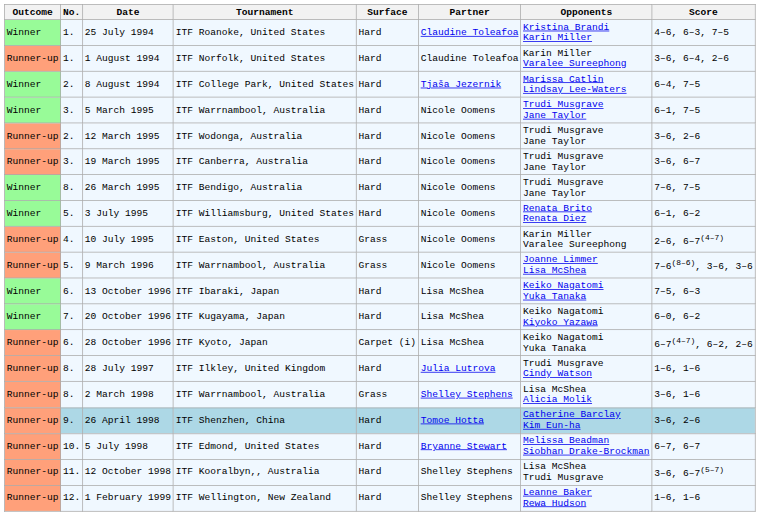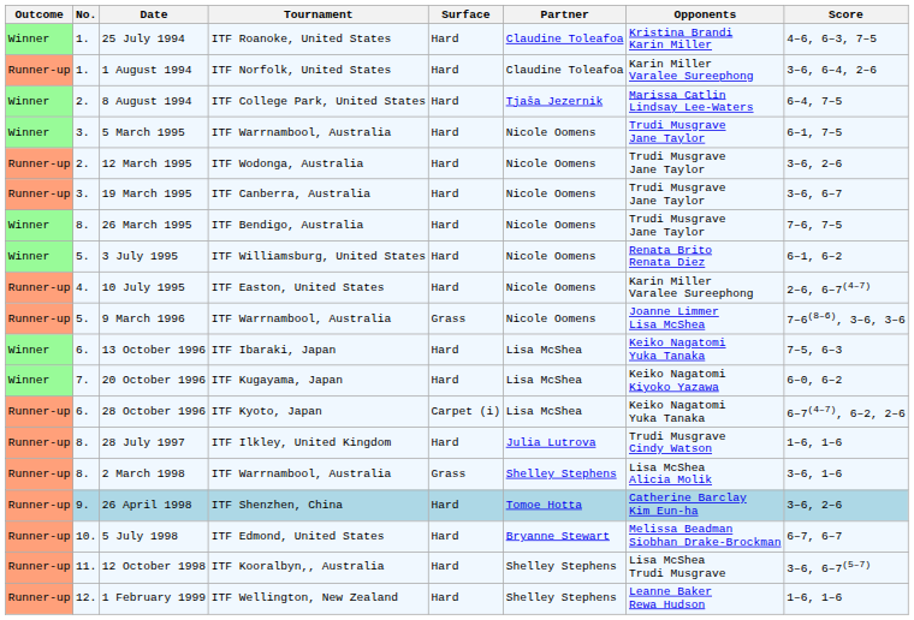 <table class="sortable wikitable" style=font-size:97%>
 <tr>
 <th>Outcome</th>
 <th>No.</th>
 <th>Date</th>
 <th>Tournament</th>
 <th>Surface</th>
 <th>Partner</th>
 <th>Opponents</th>
 <th>Score</th>
 </tr>
 <tr bgcolor="#f0f8ff">
 <td style="background:#98fb98;">Winner</td>
 <td>1.</td>
 <td>25 July 1994</td>
 <td>ITF Roanoke, United States</td>
 <td>Hard</td>
 <td> <a href='#'>Claudine Toleafoa</a></td>
 <td> <a href='#'>Kristina Brandi</a> <br>  <a href='#'>Karin Miller</a></td>
 <td>4–6, 6–3, 7–5</td>
 </tr>
 <tr bgcolor="#f0f8ff">
 <td style="background:#ffa07a;">Runner-up</td>
 <td>1.</td>
 <td>1 August 1994</td>
 <td>ITF Norfolk, United States</td>
 <td>Hard</td>
 <td> Claudine Toleafoa</td>
 <td> Karin Miller <br>  <a href='#'>Varalee Sureephong</a></td>
 <td>3–6, 6–4, 2–6</td>
 </tr>
 <tr style="background:#f0f8ff;">
 <td style="background:#98fb98;">Winner</td>
 <td>2.</td>
 <td>8 August 1994</td>
 <td>ITF College Park, United States</td>
 <td>Hard</td>
 <td> <a href='#'>Tjaša Jezernik</a></td>
 <td> <a href='#'>Marissa Catlin</a> <br>  <a href='#'>Lindsay Lee-Waters</a></td>
 <td>6–4, 7–5</td>
 </tr>
 <tr style="background:#f0f8ff;">
 <td style="background:#98fb98;">Winner</td>
 <td>3.</td>
 <td>5 March 1995</td>
 <td>ITF Warrnambool, Australia</td>
 <td>Hard</td>
 <td> Nicole Oomens</td>
 <td> <a href='#'>Trudi Musgrave</a> <br>  <a href='#'>Jane Taylor</a></td>
 <td>6–1, 7–5</td>
 </tr>
 <tr style="background:#f0f8ff;">
 <td style="background:#ffa07a;">Runner-up</td>
 <td>2.</td>
 <td>12 March 1995</td>
 <td>ITF Wodonga, Australia</td>
 <td>Hard</td>
 <td> Nicole Oomens</td>
 <td> Trudi Musgrave <br>  Jane Taylor</td>
 <td>3–6, 2–6</td>
 </tr>
 <tr style="background:#f0f8ff;">
 <td style="background:#ffa07a;">Runner-up</td>
 <td>3.</td>
 <td>19 March 1995</td>
 <td>ITF Canberra, Australia</td>
 <td>Hard</td>
 <td> Nicole Oomens</td>
 <td> Trudi Musgrave <br>  Jane Taylor</td>
 <td>3–6, 6–7</td>
 </tr>
 <tr style="background:#f0f8ff;">
 <td style="background:#98fb98;">Winner</td>
 <td>8.</td>
 <td>26 March 1995</td>
 <td>ITF Bendigo, Australia</td>
 <td>Hard</td>
 <td> Nicole Oomens</td>
 <td> Trudi Musgrave <br>  Jane Taylor</td>
 <td>7–6, 7–5</td>
 </tr>
 <tr style="background:#f0f8ff;">
 <td style="background:#98fb98;">Winner</td>
 <td>5.</td>
 <td>3 July 1995</td>
 <td>ITF Williamsburg, United States</td>
 <td>Hard</td>
 <td> Nicole Oomens</td>
 <td> <a href='#'>Renata Brito</a> <br>  <a href='#'>Renata Diez</a></td>
 <td>6–1, 6–2</td>
 </tr>
 <tr style="background:#f0f8ff;">
 <td style="background:#ffa07a;">Runner-up</td>
 <td>4.</td>
 <td>10 July 1995</td>
 <td>ITF Easton, United States</td>
-<td>Grass</td>
+<td>Hard</td>
 <td> Nicole Oomens</td>
 <td> Karin Miller <br>  Varalee Sureephong</td>
 <td>2–6, 6–7<sup>(4–7)</sup></td>
 </tr>
 <tr style="background:#f0f8ff;">
 <td style="background:#ffa07a;">Runner-up</td>
 <td>5.</td>
 <td>9 March 1996</td>
 <td>ITF Warrnambool, Australia</td>
 <td>Grass</td>
 <td> Nicole Oomens</td>
 <td> <a href='#'>Joanne Limmer</a> <br>  <a href='#'>Lisa McShea</a></td>
 <td>7–6<sup>(8–6)</sup>, 3–6, 3–6</td>
 </tr>
 <tr style="background:#f0f8ff;">
 <td style="background:#98fb98;">Winner</td>
 <td>6.</td>
 <td>13 October 1996</td>
 <td>ITF Ibaraki, Japan</td>
 <td>Hard</td>
 <td> Lisa McShea</td>
 <td> <a href='#'>Keiko Nagatomi</a> <br>  <a href='#'>Yuka Tanaka</a></td>
 <td>7–5, 6–3</td>
 </tr>
 <tr style="background:#f0f8ff;">
 <td style="background:#98fb98;">Winner</td>
 <td>7.</td>
 <td>20 October 1996</td>
 <td>ITF Kugayama, Japan</td>
 <td>Hard</td>
 <td> Lisa McShea</td>
 <td> Keiko Nagatomi <br>  <a href='#'>Kiyoko Yazawa</a></td>
 <td>6–0, 6–2</td>
 </tr>
 <tr style="background:#f0f8ff;">
 <td style="background:#ffa07a;">Runner-up</td>
 <td>6.</td>
 <td>28 October 1996</td>
 <td>ITF Kyoto, Japan</td>
 <td>Carpet (i)</td>
 <td> Lisa McShea</td>
 <td> Keiko Nagatomi <br>  Yuka Tanaka</td>
 <td>6–7<sup>(4–7)</sup>, 6–2, 2–6</td>
 </tr>
 <tr style="background:#f0f8ff;">
 <td style="background:#ffa07a;">Runner-up</td>
 <td>8.</td>
 <td>28 July 1997</td>
 <td>ITF Ilkley, United Kingdom</td>
 <td>Hard</td>
 <td> <a href='#'>Julia Lutrova</a></td>
 <td> Trudi Musgrave <br>  <a href='#'>Cindy Watson</a></td>
 <td>1–6, 1–6</td>
 </tr>
 <tr style="background:#f0f8ff;">
 <td bgcolor=FFA07A>Runner-up</td>
 <td>8.</td>
 <td>2 March 1998</td>
 <td>ITF Warrnambool, Australia</td>
 <td>Grass</td>
 <td> <a href='#'>Shelley Stephens</a></td>
 <td> Lisa McShea <br>  <a href='#'>Alicia Molik</a></td>
 <td>3–6, 1–6</td>
 </tr>
 <tr bgcolor="lightblue">
 <td bgcolor="FFA07A">Runner-up</td>
 <td>9.</td>
 <td>26 April 1998</td>
 <td>ITF Shenzhen, China</td>
 <td>Hard</td>
 <td> <a href='#'>Tomoe Hotta</a></td>
 <td> <a href='#'>Catherine Barclay</a> <br>  <a href='#'>Kim Eun-ha</a></td>
 <td>3–6, 2–6</td>
 </tr>
 <tr style="background:#f0f8ff;">
 <td bgcolor="FFA07A">Runner-up</td>
 <td>10.</td>
 <td>5 July 1998</td>
 <td>ITF Edmond, United States</td>
 <td>Hard</td>
 <td> <a href='#'>Bryanne Stewart</a></td>
 <td> <a href='#'>Melissa Beadman</a> <br>  <a href='#'>Siobhan Drake-Brockman</a></td>
 <td>6–7, 6–7</td>
 </tr>
 <tr style="background:#f0f8ff;">
 <td bgcolor=FFA07A>Runner-up</td>
 <td>11.</td>
 <td>12 October 1998</td>
 <td>ITF Kooralbyn,, Australia</td>
 <td>Hard</td>
 <td> Shelley Stephens</td>
 <td> Lisa McShea <br>  Trudi Musgrave</td>
 <td>3–6, 6–7<sup>(5–7)</sup></td>
 </tr>
 <tr style="background:#f0f8ff;">
 <td bgcolor=FFA07A>Runner-up</td>
 <td>12.</td>
 <td>1 February 1999</td>
 <td>ITF Wellington, New Zealand</td>
 <td>Hard</td>
 <td> Shelley Stephens</td>
 <td> <a href='#'>Leanne Baker</a> <br>  <a href='#'>Rewa Hudson</a></td>
 <td>1–6, 1–6</td>
 </tr>
 </table>
